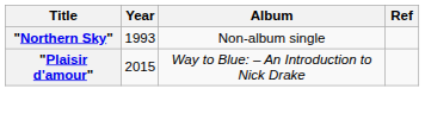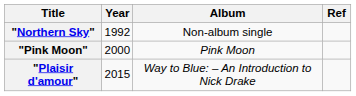 <table class="wikitable plainrowheaders" style="text-align:center">
 <tr>
 <th scope="col" style="width:8em">Title</th>
 <th scope="col" style="width:2em">Year</th>
 <th scope="col" style="width:16em">Album</th>
 <th scope="col" style="width:2em">Ref</th>
 </tr>
 <tr>
 <th scope="row">"<a href='#'>Northern Sky</a>"</th>
-<td>1993</td>
+<td>1992</td>
 <td>Non-album single</td>
+<td></td>
+</tr>
+<tr>
+<th scope="row">"Pink Moon"</th>
+<td>2000</td>
+<td><em>Pink Moon</em></td>
 <td></td>
 </tr>
 <tr>
 <th scope="row">"<a href='#'>Plaisir d'amour</a>"</th>
 <td>2015</td>
 <td><em>Way to Blue: – An Introduction to Nick Drake</em></td>
 <td></td>
 </tr>
 </table>
